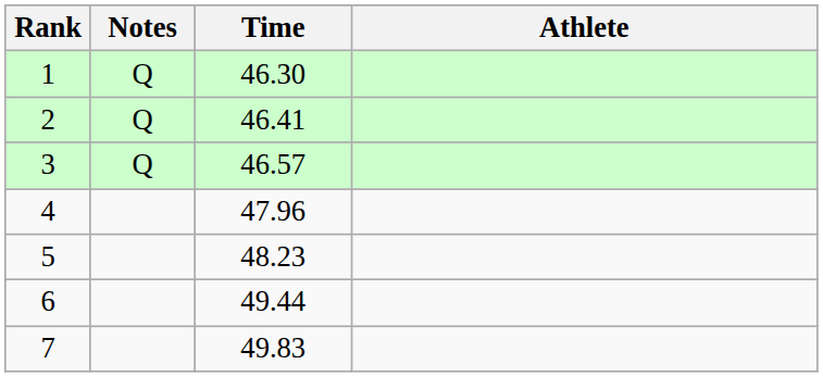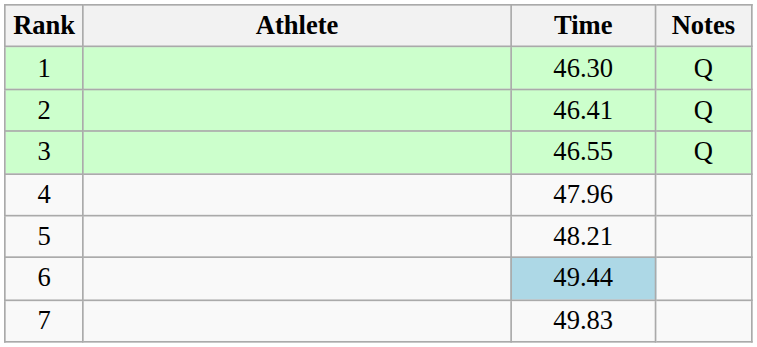 <table class="wikitable" style="text-align:center">
 <tr>
 <th width=40>Rank</th>
+<th width=250>Athlete</th>
+<th width=80>Time</th>
 <th width=50>Notes</th>
-<th width=80>Time</th>
-<th width=250>Athlete</th>
 </tr>
 <tr bgcolor=ccffcc>
 <td>1</td>
+<td align=left></td>
+<td>46.30</td>
 <td>Q</td>
-<td>46.30</td>
-<td align=left></td>
 </tr>
 <tr bgcolor=ccffcc>
 <td>2</td>
+<td align=left></td>
+<td>46.41</td>
 <td>Q</td>
-<td>46.41</td>
-<td align=left></td>
 </tr>
 <tr bgcolor=ccffcc>
 <td>3</td>
+<td align=left></td>
+<td>46.55</td>
 <td>Q</td>
-<td>46.57</td>
-<td align=left></td>
 </tr>
 <tr>
 <td>4</td>
+<td align=left></td>
+<td>47.96</td>
 <td></td>
-<td>47.96</td>
-<td align=left></td>
 </tr>
 <tr>
 <td>5</td>
+<td align=left></td>
+<td>48.21</td>
 <td></td>
-<td>48.23</td>
-<td align=left></td>
 </tr>
 <tr>
 <td>6</td>
+<td align=left></td>
+<td style="background: lightblue;">49.44</td>
 <td></td>
-<td>49.44</td>
-<td align=left></td>
 </tr>
 <tr>
 <td>7</td>
+<td align=left></td>
+<td>49.83</td>
 <td></td>
-<td>49.83</td>
-<td align=left></td>
 </tr>
 </table>
